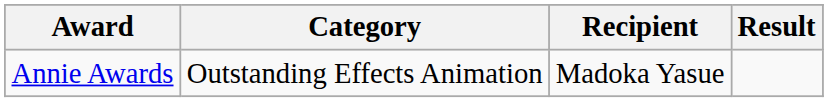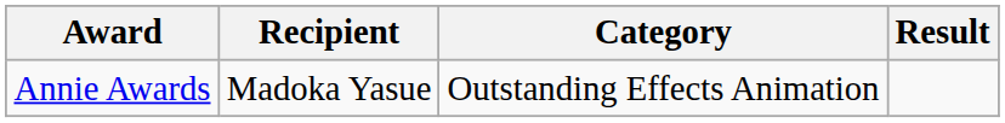 <table class="wikitable sortable">
 <tr>
 <th>Award</th>
+<th>Recipient</th>
 <th>Category</th>
-<th>Recipient</th>
 <th>Result</th>
 </tr>
 <tr>
 <td><a href='#'>Annie Awards</a></td>
+<td>Madoka Yasue</td>
 <td>Outstanding Effects Animation</td>
-<td>Madoka Yasue</td>
 <td></td>
 </tr>
 </table>
